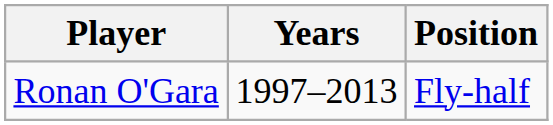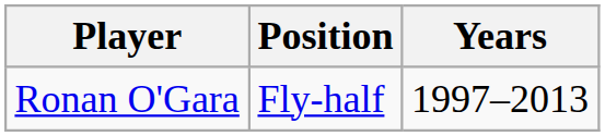 <table class="wikitable sortable">
 <tr>
 <th>Player</th>
+<th>Position</th>
 <th>Years</th>
-<th>Position</th>
 </tr>
 <tr>
 <td><a href='#'>Ronan O'Gara</a></td>
+<td><a href='#'>Fly-half</a></td>
 <td>1997–2013</td>
-<td><a href='#'>Fly-half</a></td>
 </tr>
 </table>
